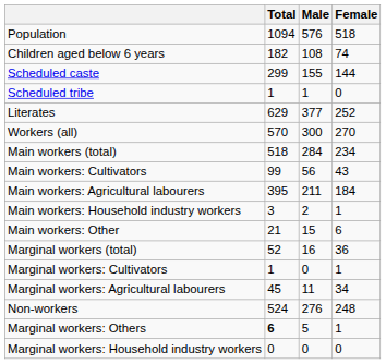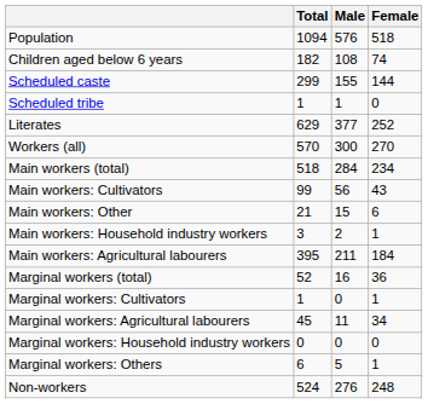 <table class="wikitable sortable">
 <tr>
 <th></th>
 <th>Total</th>
 <th>Male</th>
 <th>Female</th>
 </tr>
 <tr>
 <td>Population</td>
 <td>1094</td>
 <td>576</td>
 <td>518</td>
 </tr>
 <tr>
 <td>Children aged below 6 years</td>
 <td>182</td>
 <td>108</td>
 <td>74</td>
 </tr>
 <tr>
 <td><a href='#'>Scheduled caste</a></td>
 <td>299</td>
 <td>155</td>
 <td>144</td>
 </tr>
 <tr>
 <td><a href='#'>Scheduled tribe</a></td>
 <td>1</td>
 <td>1</td>
 <td>0</td>
 </tr>
 <tr>
 <td>Literates</td>
 <td>629</td>
 <td>377</td>
 <td>252</td>
 </tr>
 <tr>
 <td>Workers (all)</td>
 <td>570</td>
 <td>300</td>
 <td>270</td>
 </tr>
 <tr>
 <td>Main workers (total)</td>
 <td>518</td>
 <td>284</td>
 <td>234</td>
 </tr>
 <tr>
 <td>Main workers: Cultivators</td>
 <td>99</td>
 <td>56</td>
 <td>43</td>
 </tr>
 <tr>
-<td>Main workers: Agricultural labourers</td>
-<td>395</td>
-<td>211</td>
-<td>184</td>
+<td>Main workers: Other</td>
+<td>21</td>
+<td>15</td>
+<td>6</td>
 </tr>
 <tr>
 <td>Main workers: Household industry workers</td>
 <td>3</td>
 <td>2</td>
 <td>1</td>
 </tr>
 <tr>
-<td>Main workers: Other</td>
-<td>21</td>
-<td>15</td>
-<td>6</td>
+<td>Main workers: Agricultural labourers</td>
+<td>395</td>
+<td>211</td>
+<td>184</td>
 </tr>
 <tr>
 <td>Marginal workers (total)</td>
 <td>52</td>
 <td>16</td>
 <td>36</td>
 </tr>
 <tr>
 <td>Marginal workers: Cultivators</td>
 <td>1</td>
 <td>0</td>
 <td>1</td>
 </tr>
 <tr>
 <td>Marginal workers: Agricultural labourers</td>
 <td>45</td>
 <td>11</td>
 <td>34</td>
 </tr>
 <tr>
+<td>Marginal workers: Household industry workers</td>
+<td>0</td>
+<td>0</td>
+<td>0</td>
+</tr>
+<tr>
+<td>Marginal workers: Others</td>
+<td>6</td>
+<td>5</td>
+<td>1</td>
+</tr>
+<tr>
 <td>Non-workers</td>
 <td>524</td>
 <td>276</td>
 <td>248</td>
 </tr>
-<tr>
-<td>Marginal workers: Others</td>
-<td><strong>6</strong></td>
-<td>5</td>
-<td>1</td>
-</tr>
-<tr>
-<td>Marginal workers: Household industry workers</td>
-<td>0</td>
-<td>0</td>
-<td>0</td>
-</tr>
 </table>
